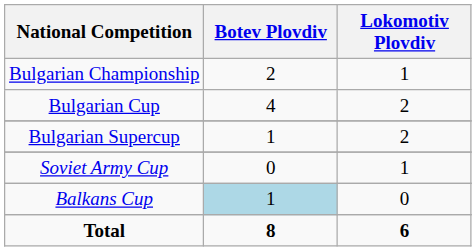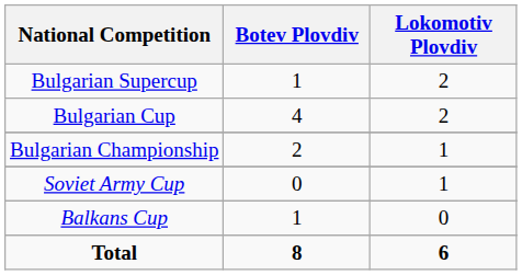 <table class="wikitable" style="text-align:center; font-size:95%">
 <tr>
 <th>National Competition</th>
 <th width="100"><a href='#'>Botev Plovdiv</a></th>
 <th width="100"><a href='#'>Lokomotiv Plovdiv</a></th>
 </tr>
 <tr>
-<td><a href='#'>Bulgarian Championship</a></td>
+<td><a href='#'>Bulgarian Supercup</a></td>
+<td>1</td>
 <td>2</td>
-<td>1</td>
 </tr>
 <tr>
 <td><a href='#'>Bulgarian Cup</a></td>
 <td>4</td>
 <td>2</td>
 </tr>
 <tr>
 </tr>
 <tr>
-<td><a href='#'>Bulgarian Supercup</a></td>
+<td><a href='#'>Bulgarian Championship</a></td>
+<td>2</td>
 <td>1</td>
-<td>2</td>
 </tr>
 <tr>
 </tr>
 <tr>
 <td><em><a href='#'>Soviet Army Cup</a></em></td>
 <td>0</td>
 <td>1</td>
 </tr>
 <tr>
 </tr>
 <tr>
 <td><em><a href='#'>Balkans Cup</a></em></td>
-<td style="background: lightblue;">1</td>
+<td>1</td>
 <td>0</td>
 </tr>
 <tr>
 </tr>
 <tr>
 <td><strong>Total</strong></td>
 <td><strong>8</strong></td>
 <td><strong>6</strong></td>
 </tr>
 </table>
